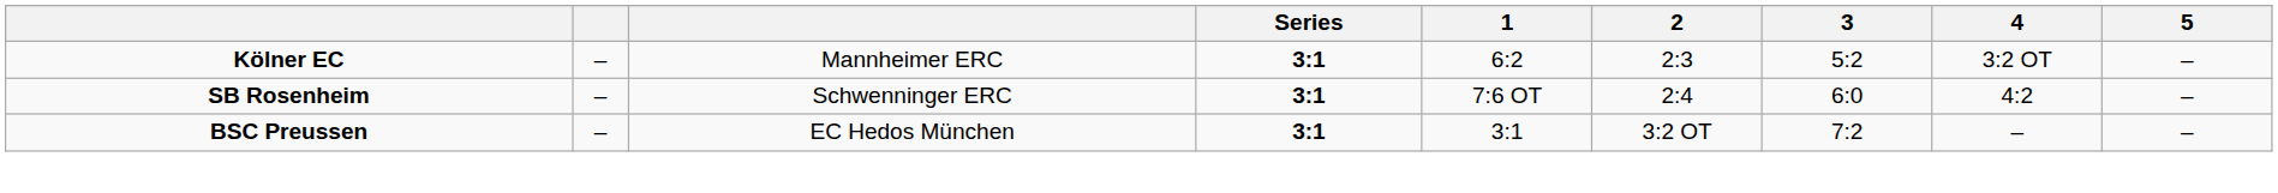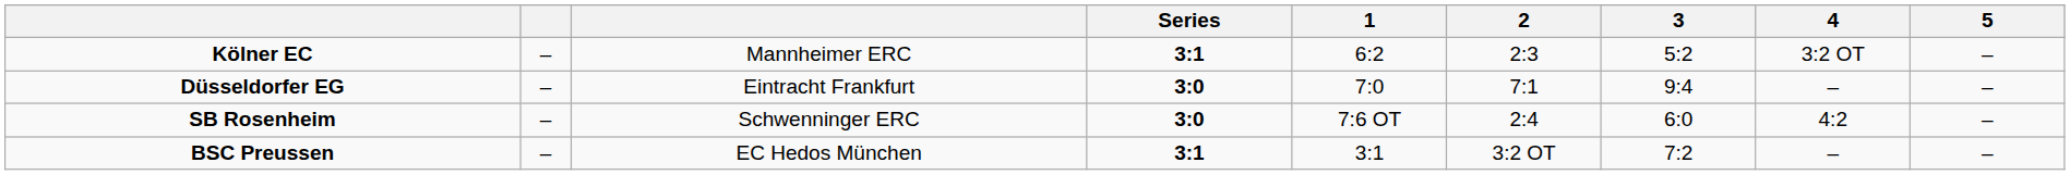 <table class="wikitable" width="80%">
 <tr style="background-color:#c0c0c0;">
 <th style="width:25%;"></th>
 <th style="width:2.5%;"></th>
 <th style="width:25%;"></th>
 <th style="width:10%;">Series</th>
 <th style="width:7.5%;">1</th>
 <th style="width:7.5%;">2</th>
 <th style="width:7.5%;">3</th>
 <th style="width:7.5%;">4</th>
 <th style="width:7.5%;">5</th>
 </tr>
 <tr align="center">
 <td><strong>Kölner EC</strong></td>
 <td>–</td>
 <td>Mannheimer ERC</td>
 <td><strong>3:1</strong></td>
 <td>6:2</td>
 <td>2:3</td>
 <td>5:2</td>
 <td>3:2 OT</td>
 <td>–</td>
 </tr>
 <tr align="center">
+<td><strong>Düsseldorfer EG</strong></td>
+<td>–</td>
+<td>Eintracht Frankfurt</td>
+<td><strong>3:0</strong></td>
+<td>7:0</td>
+<td>7:1</td>
+<td>9:4</td>
+<td>–</td>
+<td>–</td>
+</tr>
+<tr align="center">
 <td><strong>SB Rosenheim</strong></td>
 <td>–</td>
 <td>Schwenninger ERC</td>
-<td><strong>3:1</strong></td>
+<td><strong>3:0</strong></td>
 <td>7:6 OT</td>
 <td>2:4</td>
 <td>6:0</td>
 <td>4:2</td>
 <td>–</td>
 </tr>
 <tr align="center">
 <td><strong>BSC Preussen</strong></td>
 <td>–</td>
 <td>EC Hedos München</td>
 <td><strong>3:1</strong></td>
 <td>3:1</td>
 <td>3:2 OT</td>
 <td>7:2</td>
 <td>–</td>
 <td>–</td>
 </tr>
 </table>
